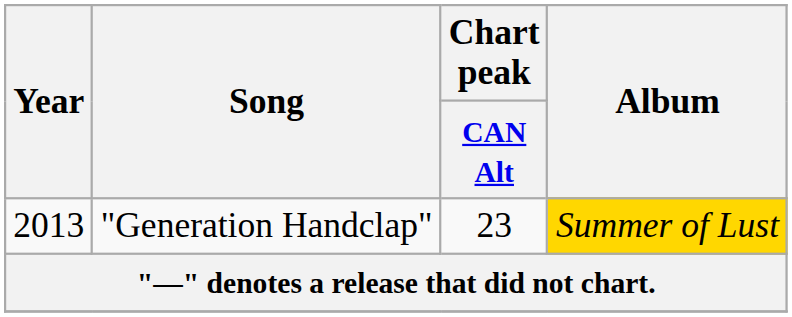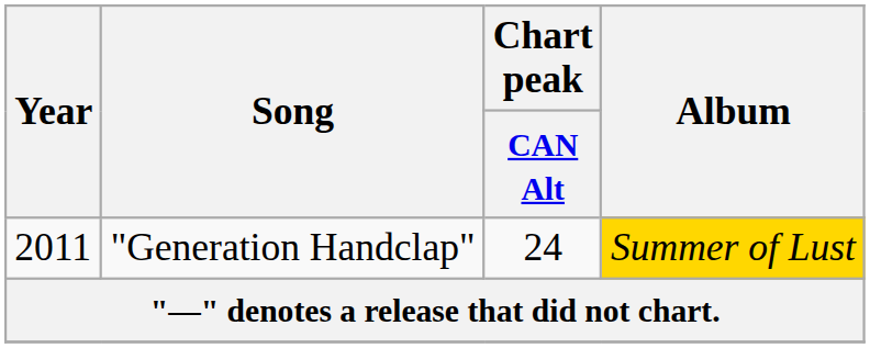 <table class="wikitable">
 <tr>
 <th rowspan="2">Year</th>
 <th rowspan="2">Song</th>
 <th colspan="1">Chart peak</th>
 <th rowspan="2">Album</th>
 </tr>
 <tr>
 <th width="40"><small><a href='#'>CAN<br>Alt</a></small><br></th>
 </tr>
 <tr>
-<td rowspan="1">2013</td>
+<td rowspan="1">2011</td>
 <td>"Generation Handclap"</td>
-<td align="center">23</td>
+<td align="center">24</td>
 <td rowspan="1" style="background: gold;"><em>Summer of Lust</em></td>
 </tr>
 <tr>
 <th colspan="10"><small>"—" denotes a release that did not chart.</small></th>
 </tr>
 <tr>
 </tr>
 </table>
